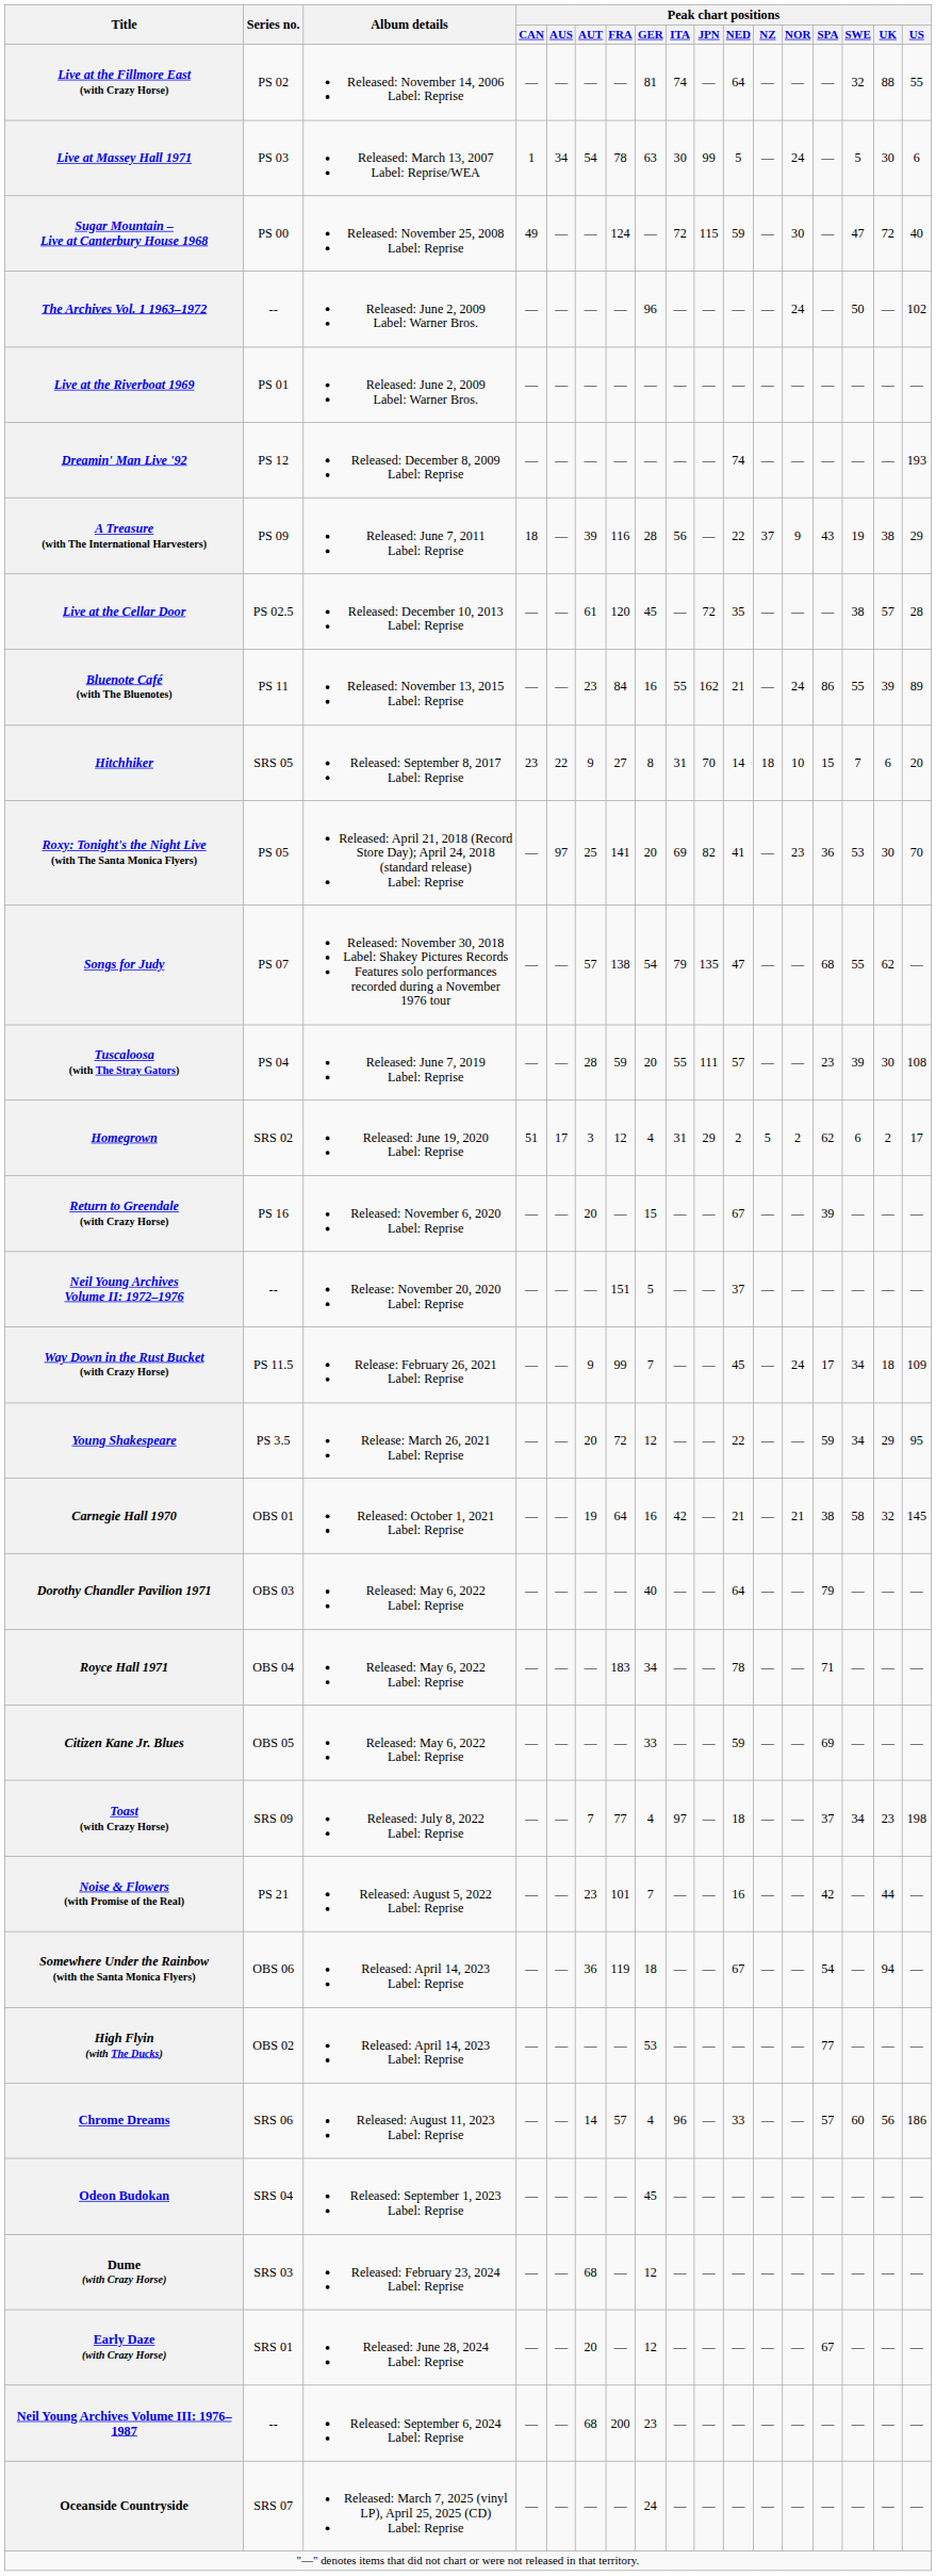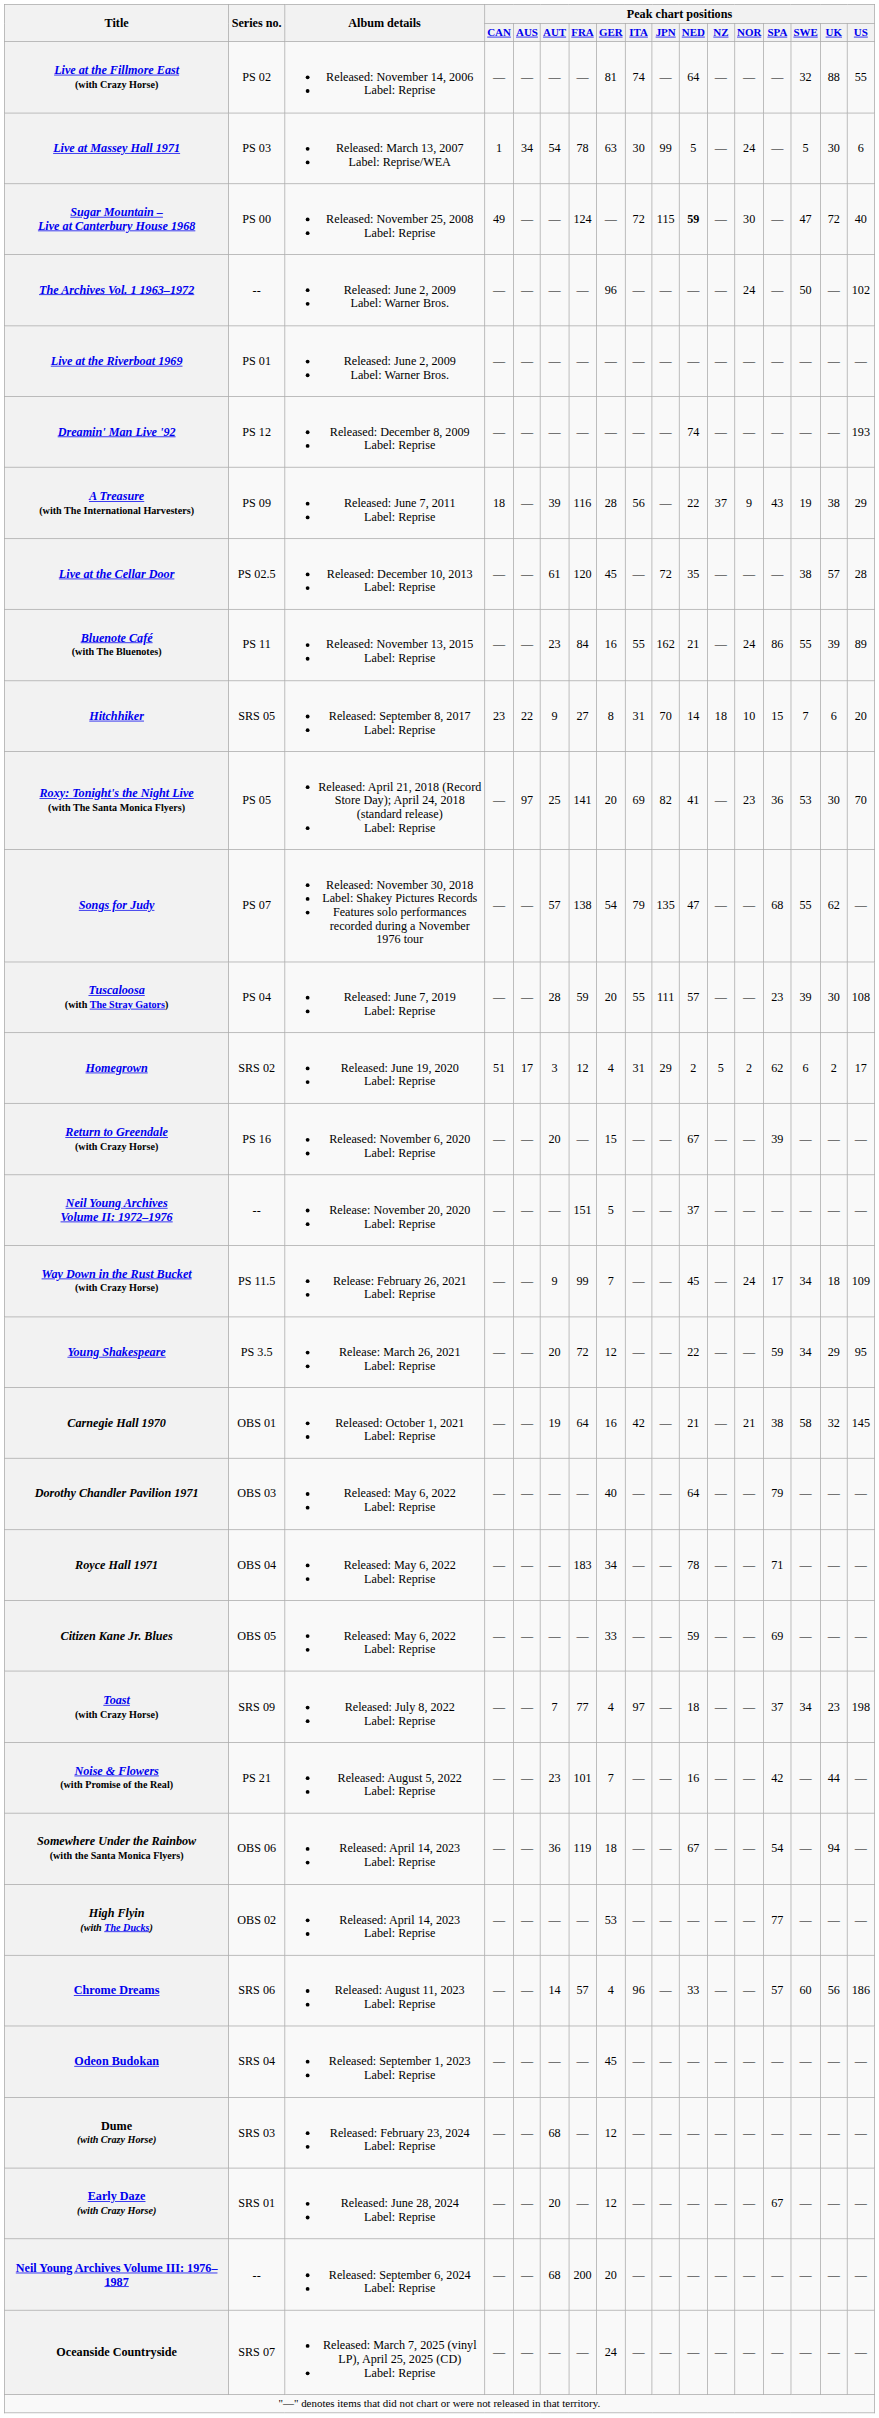 <table class="wikitable plainrowheaders" style="text-align:center;">
 <tr>
 <th scope="col" rowspan="2" style="width:18em;">Title</th>
 <th rowspan="2">Series no.</th>
 <th scope="col" rowspan="2" style="width:16em;">Album details</th>
 <th scope="col" colspan="14">Peak chart positions</th>
 </tr>
 <tr>
 <th style="width:2em;font-size:90%;"><a href='#'>CAN</a><br></th>
 <th style="width:2em;font-size:90%;"><a href='#'>AUS</a><br></th>
 <th style="width:2em;font-size:90%;"><a href='#'>AUT</a><br></th>
 <th style="width:2em;font-size:90%;"><a href='#'>FRA</a><br></th>
 <th style="width:2em;font-size:90%;"><a href='#'>GER</a><br></th>
 <th style="width:2em;font-size:90%;"><a href='#'>ITA</a><br></th>
 <th style="width:2em;font-size:90%;"><a href='#'>JPN</a><br></th>
 <th style="width:2em;font-size:90%;"><a href='#'>NED</a><br></th>
 <th style="width:2em;font-size:90%;"><a href='#'>NZ</a><br></th>
 <th style="width:2em;font-size:90%;"><a href='#'>NOR</a><br></th>
 <th style="width:2em;font-size:90%;"><a href='#'>SPA</a><br></th>
 <th style="width:2em;font-size:90%;"><a href='#'>SWE</a><br></th>
 <th style="width:2em;font-size:90%;"><a href='#'>UK</a><br></th>
 <th style="width:2em;font-size:90%;"><a href='#'>US</a><br></th>
 </tr>
 <tr>
 <th scope="row"><em><a href='#'>Live at the Fillmore East</a></em> <br><small>(with Crazy Horse)</small></th>
 <td>PS 02</td>
 <td><br><ul><li>Released: November 14, 2006</li><li>Label: Reprise</li></ul></td>
 <td>—</td>
 <td>—</td>
 <td>—</td>
 <td>—</td>
 <td>81</td>
 <td>74</td>
 <td>—</td>
 <td>64</td>
 <td>—</td>
 <td>—</td>
 <td>—</td>
 <td>32</td>
 <td>88</td>
 <td>55</td>
 </tr>
 <tr>
 <th scope="row"><em><a href='#'>Live at Massey Hall 1971</a></em></th>
 <td>PS 03</td>
 <td><br><ul><li>Released: March 13, 2007</li><li>Label: Reprise/WEA</li></ul></td>
 <td>1</td>
 <td>34</td>
 <td>54</td>
 <td>78</td>
 <td>63</td>
 <td>30</td>
 <td>99</td>
 <td>5</td>
 <td>—</td>
 <td>24</td>
 <td>—</td>
 <td>5</td>
 <td>30</td>
 <td>6</td>
 </tr>
 <tr>
 <th scope="row"><em><a href='#'>Sugar Mountain –<br>Live at Canterbury House 1968</a></em></th>
 <td>PS 00</td>
 <td><br><ul><li>Released: November 25, 2008</li><li>Label: Reprise</li></ul></td>
 <td>49</td>
 <td>—</td>
 <td>—</td>
 <td>124</td>
 <td>—</td>
 <td>72</td>
 <td>115</td>
-<td>59</td>
+<td><strong>59</strong></td>
 <td>—</td>
 <td>30</td>
 <td>—</td>
 <td>47</td>
 <td>72</td>
 <td>40</td>
 </tr>
 <tr>
 <th scope="row"><em><a href='#'>The Archives Vol. 1 1963–1972</a></em></th>
 <td>--</td>
 <td><br><ul><li>Released: June 2, 2009</li><li>Label: Warner Bros.</li></ul></td>
 <td>—</td>
 <td>—</td>
 <td>—</td>
 <td>—</td>
 <td>96</td>
 <td>—</td>
 <td>—</td>
 <td>—</td>
 <td>—</td>
 <td>24</td>
 <td>—</td>
 <td>50</td>
 <td>—</td>
 <td>102</td>
 </tr>
 <tr>
 <th scope="row"><em><a href='#'>Live at the Riverboat 1969</a></em></th>
 <td>PS 01</td>
 <td><br><ul><li>Released: June 2, 2009</li><li>Label: Warner Bros.</li></ul></td>
 <td>—</td>
 <td>—</td>
 <td>—</td>
 <td>—</td>
 <td>—</td>
 <td>—</td>
 <td>—</td>
 <td>—</td>
 <td>—</td>
 <td>—</td>
 <td>—</td>
 <td>—</td>
 <td>—</td>
 <td>—</td>
 </tr>
 <tr>
 <th scope="row"><em><a href='#'>Dreamin' Man Live '92</a></em></th>
 <td>PS 12</td>
 <td><br><ul><li>Released: December 8, 2009</li><li>Label: Reprise</li></ul></td>
 <td>—</td>
 <td>—</td>
 <td>—</td>
 <td>—</td>
 <td>—</td>
 <td>—</td>
 <td>—</td>
 <td>74</td>
 <td>—</td>
 <td>—</td>
 <td>—</td>
 <td>—</td>
 <td>—</td>
 <td>193</td>
 </tr>
 <tr>
 <th scope="row"><em><a href='#'>A Treasure</a></em> <br><small>(with The International Harvesters)</small></th>
 <td>PS 09</td>
 <td><br><ul><li>Released: June 7, 2011</li><li>Label: Reprise</li></ul></td>
 <td>18</td>
 <td>—</td>
 <td>39</td>
 <td>116</td>
 <td>28</td>
 <td>56</td>
 <td>—</td>
 <td>22</td>
 <td>37</td>
 <td>9</td>
 <td>43</td>
 <td>19</td>
 <td>38</td>
 <td>29</td>
 </tr>
 <tr>
 <th scope="row"><em><a href='#'>Live at the Cellar Door</a></em></th>
 <td>PS 02.5</td>
 <td><br><ul><li>Released: December 10, 2013</li><li>Label: Reprise</li></ul></td>
 <td>—</td>
 <td>—</td>
 <td>61</td>
 <td>120</td>
 <td>45</td>
 <td>—</td>
 <td>72</td>
 <td>35</td>
 <td>—</td>
 <td>—</td>
 <td>—</td>
 <td>38</td>
 <td>57</td>
 <td>28</td>
 </tr>
 <tr>
 <th scope="row"><em><a href='#'>Bluenote Café</a></em> <br><small>(with The Bluenotes)</small></th>
 <td>PS 11</td>
 <td><br><ul><li>Released: November 13, 2015</li><li>Label: Reprise</li></ul></td>
 <td>—</td>
 <td>—</td>
 <td>23</td>
 <td>84</td>
 <td>16</td>
 <td>55</td>
 <td>162</td>
 <td>21</td>
 <td>—</td>
 <td>24</td>
 <td>86</td>
 <td>55</td>
 <td>39</td>
 <td>89</td>
 </tr>
 <tr>
 <th scope="row"><em><a href='#'>Hitchhiker</a></em></th>
 <td>SRS 05</td>
 <td><br><ul><li>Released: September 8, 2017</li><li>Label: Reprise</li></ul></td>
 <td>23</td>
 <td>22</td>
 <td>9</td>
 <td>27</td>
 <td>8</td>
 <td>31</td>
 <td>70</td>
 <td>14</td>
 <td>18</td>
 <td>10</td>
 <td>15</td>
 <td>7</td>
 <td>6</td>
 <td>20</td>
 </tr>
 <tr>
 <th scope="row"><em><a href='#'>Roxy: Tonight's the Night Live</a></em> <br><small>(with The Santa Monica Flyers)</small></th>
 <td>PS 05</td>
 <td><br><ul><li>Released: April 21, 2018 (Record Store Day); April 24, 2018 (standard release)</li><li>Label: Reprise</li></ul></td>
 <td>—</td>
 <td>97</td>
 <td>25</td>
 <td>141</td>
 <td>20</td>
 <td>69</td>
 <td>82</td>
 <td>41</td>
 <td>—</td>
 <td>23</td>
 <td>36</td>
 <td>53</td>
 <td>30</td>
 <td>70</td>
 </tr>
 <tr>
 <th scope="row"><em><a href='#'>Songs for Judy</a></em></th>
 <td>PS 07</td>
 <td><br><ul><li>Released: November 30, 2018</li><li>Label: Shakey Pictures Records</li><li>Features solo performances recorded during a November 1976 tour</li></ul></td>
 <td>—</td>
 <td>—</td>
 <td>57</td>
 <td>138</td>
 <td>54</td>
 <td>79</td>
 <td>135</td>
 <td>47</td>
 <td>—</td>
 <td>—</td>
 <td>68</td>
 <td>55</td>
 <td>62</td>
 <td>—</td>
 </tr>
 <tr>
 <th scope="row"><em><a href='#'>Tuscaloosa</a></em> <br><small>(with <a href='#'>The Stray Gators</a>)</small></th>
 <td>PS 04</td>
 <td><br><ul><li>Released: June 7, 2019</li><li>Label: Reprise</li></ul></td>
 <td>—</td>
 <td>—</td>
 <td>28</td>
 <td>59</td>
 <td>20</td>
 <td>55</td>
 <td>111</td>
 <td>57</td>
 <td>—</td>
 <td>—</td>
 <td>23</td>
 <td>39</td>
 <td>30</td>
 <td>108</td>
 </tr>
 <tr>
 <th scope="row"><em><a href='#'>Homegrown</a></em></th>
 <td>SRS 02</td>
 <td><br><ul><li>Released: June 19, 2020</li><li>Label: Reprise</li></ul></td>
 <td>51</td>
 <td>17</td>
 <td>3</td>
 <td>12</td>
 <td>4</td>
 <td>31</td>
 <td>29</td>
 <td>2</td>
 <td>5</td>
 <td>2</td>
 <td>62</td>
 <td>6</td>
 <td>2</td>
 <td>17</td>
 </tr>
 <tr>
 <th scope="row"><em><a href='#'>Return to Greendale</a></em><br><small>(with Crazy Horse)</small></th>
 <td>PS 16</td>
 <td><br><ul><li>Released: November 6, 2020</li><li>Label: Reprise</li></ul></td>
 <td>—</td>
 <td>—</td>
 <td>20</td>
 <td>—</td>
 <td>15</td>
 <td>—</td>
 <td>—</td>
 <td>67</td>
 <td>—</td>
 <td>—</td>
 <td>39</td>
 <td>—</td>
 <td>—</td>
 <td>—</td>
 </tr>
 <tr>
 <th scope="row"><em><a href='#'>Neil Young Archives<br>Volume II: 1972–1976</a></em></th>
 <td>--</td>
 <td><br><ul><li>Release: November 20, 2020</li><li>Label: Reprise</li></ul></td>
 <td>—</td>
 <td>—</td>
 <td>—</td>
 <td>151</td>
 <td>5</td>
 <td>—</td>
 <td>—</td>
 <td>37</td>
 <td>—</td>
 <td>—</td>
 <td>—</td>
 <td>—</td>
 <td>—</td>
 <td>—</td>
 </tr>
 <tr>
 <th scope="row"><em><a href='#'>Way Down in the Rust Bucket</a></em><br><small>(with Crazy Horse)</small></th>
 <td>PS 11.5</td>
 <td><br><ul><li>Release: February 26, 2021</li><li>Label: Reprise</li></ul></td>
 <td>—</td>
 <td>—</td>
 <td>9</td>
 <td>99</td>
 <td>7</td>
 <td>—</td>
 <td>—</td>
 <td>45</td>
 <td>—</td>
 <td>24</td>
 <td>17</td>
 <td>34</td>
 <td>18</td>
 <td>109</td>
 </tr>
 <tr>
 <th scope="row"><em><a href='#'>Young Shakespeare</a></em></th>
 <td>PS 3.5</td>
 <td><br><ul><li>Release: March 26, 2021</li><li>Label: Reprise</li></ul></td>
 <td>—</td>
 <td>—</td>
 <td>20</td>
 <td>72</td>
 <td>12</td>
 <td>—</td>
 <td>—</td>
 <td>22</td>
 <td>—</td>
 <td>—</td>
 <td>59</td>
 <td>34</td>
 <td>29</td>
 <td>95</td>
 </tr>
 <tr>
 <th scope="row"><em>Carnegie Hall 1970</em></th>
 <td>OBS 01</td>
 <td><br><ul><li>Released: October 1, 2021</li><li>Label: Reprise</li></ul></td>
 <td>—</td>
 <td>—</td>
 <td>19</td>
 <td>64</td>
 <td>16</td>
 <td>42</td>
 <td>—</td>
 <td>21</td>
 <td>—</td>
 <td>21</td>
 <td>38</td>
 <td>58</td>
 <td>32</td>
 <td>145</td>
 </tr>
 <tr>
 <th scope="row"><em>Dorothy Chandler Pavilion 1971</em></th>
 <td>OBS 03</td>
 <td><br><ul><li>Released: May 6, 2022</li><li>Label: Reprise</li></ul></td>
 <td>—</td>
 <td>—</td>
 <td>—</td>
 <td>—</td>
 <td>40</td>
 <td>—</td>
 <td>—</td>
 <td>64</td>
 <td>—</td>
 <td>—</td>
 <td>79</td>
 <td>—</td>
 <td>—</td>
 <td>—</td>
 </tr>
 <tr>
 <th scope="row"><em>Royce Hall 1971</em></th>
 <td>OBS 04</td>
 <td><br><ul><li>Released: May 6, 2022</li><li>Label: Reprise</li></ul></td>
 <td>—</td>
 <td>—</td>
 <td>—</td>
 <td>183</td>
 <td>34</td>
 <td>—</td>
 <td>—</td>
 <td>78</td>
 <td>—</td>
 <td>—</td>
 <td>71</td>
 <td>—</td>
 <td>—</td>
 <td>—</td>
 </tr>
 <tr>
 <th scope="row"><em>Citizen Kane Jr. Blues</em></th>
 <td>OBS 05</td>
 <td><br><ul><li>Released: May 6, 2022</li><li>Label: Reprise</li></ul></td>
 <td>—</td>
 <td>—</td>
 <td>—</td>
 <td>—</td>
 <td>33</td>
 <td>—</td>
 <td>—</td>
 <td>59</td>
 <td>—</td>
 <td>—</td>
 <td>69</td>
 <td>—</td>
 <td>—</td>
 <td>—</td>
 </tr>
 <tr>
 <th scope="row"><em><a href='#'>Toast</a></em> <br><small>(with Crazy Horse)</small></th>
 <td>SRS 09</td>
 <td><br><ul><li>Released: July 8, 2022</li><li>Label: Reprise</li></ul></td>
 <td>—</td>
 <td>—</td>
 <td>7</td>
 <td>77</td>
 <td>4</td>
 <td>97</td>
 <td>—</td>
 <td>18</td>
 <td>—</td>
 <td>—</td>
 <td>37</td>
 <td>34</td>
 <td>23</td>
 <td>198</td>
 </tr>
 <tr>
 <th scope="row"><em><a href='#'>Noise & Flowers</a></em><br><small>(with Promise of the Real)</small></th>
 <td>PS 21</td>
 <td><br><ul><li>Released: August 5, 2022</li><li>Label: Reprise</li></ul></td>
 <td>—</td>
 <td>—</td>
 <td>23</td>
 <td>101</td>
 <td>7</td>
 <td>—</td>
 <td>—</td>
 <td>16</td>
 <td>—</td>
 <td>—</td>
 <td>42</td>
 <td>—</td>
 <td>44</td>
 <td>—</td>
 </tr>
 <tr>
 <th scope="row"><em>Somewhere Under the Rainbow</em><br><small>(with the Santa Monica Flyers)</small></th>
 <td>OBS 06</td>
 <td><br><ul><li>Released: April 14, 2023</li><li>Label: Reprise</li></ul></td>
 <td>—</td>
 <td>—</td>
 <td>36</td>
 <td>119</td>
 <td>18</td>
 <td>—</td>
 <td>—</td>
 <td>67</td>
 <td>—</td>
 <td>—</td>
 <td>54</td>
 <td>—</td>
 <td>94</td>
 <td>—</td>
 </tr>
 <tr>
 <th scope="row"><em>High Flyin<strong><br><small>(with <a href='#'>The Ducks</a>)</small></th>
 <td>OBS 02</td>
 <td><br><ul><li>Released: April 14, 2023</li><li>Label: Reprise</li></ul></td>
 <td>—</td>
 <td>—</td>
 <td>—</td>
 <td>—</td>
 <td>53</td>
 <td>—</td>
 <td>—</td>
 <td>—</td>
 <td>—</td>
 <td>—</td>
 <td>77</td>
 <td>—</td>
 <td>—</td>
 <td>—</td>
 </tr>
 <tr>
 <th scope="row"></em><a href='#'>Chrome Dreams</a><em></th>
 <td>SRS 06</td>
 <td><br><ul><li>Released: August 11, 2023</li><li>Label: Reprise</li></ul></td>
 <td>—</td>
 <td>—</td>
 <td>14</td>
 <td>57</td>
 <td>4</td>
 <td>96</td>
 <td>—</td>
 <td>33</td>
 <td>—</td>
 <td>—</td>
 <td>57</td>
 <td>60</td>
 <td>56</td>
 <td>186</td>
 </tr>
 <tr>
 <th scope="row"></em><a href='#'>Odeon Budokan</a><em></th>
 <td>SRS 04</td>
 <td><br><ul><li>Released: September 1, 2023</li><li>Label: Reprise</li></ul></td>
 <td>—</td>
 <td>—</td>
 <td>—</td>
 <td>—</td>
 <td>45</td>
 <td>—</td>
 <td>—</td>
 <td>—</td>
 <td>—</td>
 <td>—</td>
 <td>—</td>
 <td>—</td>
 <td>—</td>
 <td>—</td>
 </tr>
 <tr>
 <th scope="row"></em>Dume<em> <br><small>(with Crazy Horse)</small></th>
 <td>SRS 03</td>
 <td><br><ul><li>Released: February 23, 2024</li><li>Label: Reprise</li></ul></td>
 <td>—</td>
 <td>—</td>
 <td>68</td>
 <td>—</td>
 <td>12</td>
 <td>—</td>
 <td>—</td>
 <td>—</td>
 <td>—</td>
 <td>—</td>
 <td>—</td>
 <td>—</td>
 <td>—</td>
 <td>—</td>
 </tr>
 <tr>
 <th scope="row"></em><a href='#'>Early Daze</a><em><br><small>(with Crazy Horse)</small></th>
 <td>SRS 01</td>
 <td><br><ul><li>Released: June 28, 2024</li><li>Label: Reprise</li></ul></td>
 <td>—</td>
 <td>—</td>
 <td>20</td>
 <td>—</td>
 <td>12</td>
 <td>—</td>
 <td>—</td>
 <td>—</td>
 <td>—</td>
 <td>—</td>
 <td>67</td>
 <td>—</td>
 <td>—</td>
 <td>—</td>
 </tr>
 <tr>
 <th scope="row"></em><a href='#'>Neil Young Archives Volume III: 1976–1987</a><em></th>
 <td>--</td>
 <td><br><ul><li>Released: September 6, 2024</li><li>Label: Reprise</li></ul></td>
 <td>—</td>
 <td>—</td>
 <td>68</td>
 <td>200<br></td>
-<td>23</td>
+<td>20</td>
 <td>—</td>
 <td>—</td>
 <td>—</td>
 <td>—</td>
 <td>—</td>
 <td>—</td>
 <td>—</td>
 <td>—</td>
 <td>—</td>
 </tr>
 <tr>
 <th scope="row"></em>Oceanside Countryside<em></th>
 <td>SRS 07</td>
 <td><br><ul><li>Released: March 7, 2025 (vinyl LP), April 25, 2025 (CD)</li><li>Label: Reprise</li></ul></td>
 <td>—</td>
 <td>—</td>
 <td>—</td>
 <td>—</td>
 <td>24</td>
 <td>—</td>
 <td>—</td>
 <td>—</td>
 <td>—</td>
 <td>—</td>
 <td>—</td>
 <td>—</td>
 <td>—</td>
 <td>—</td>
 </tr>
 <tr>
 <td colspan="19" style="font-size:90%">"—" denotes items that did not chart or were not released in that territory.</td>
 </tr>
 </table>
